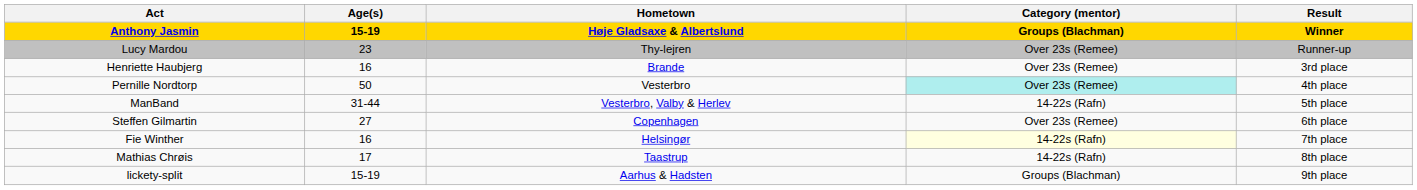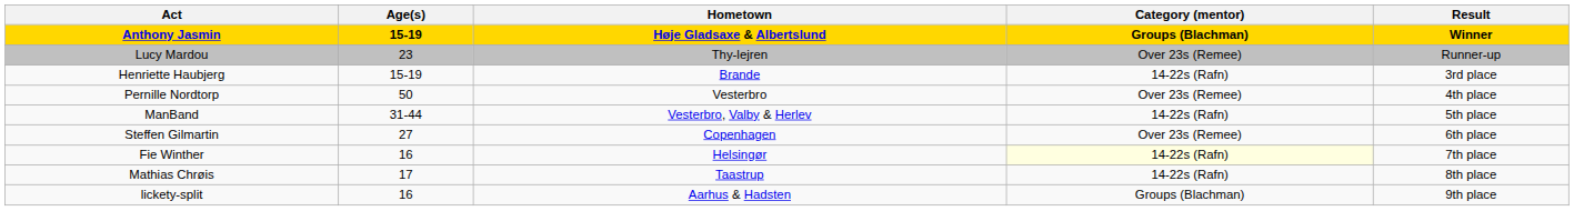 <table class="wikitable sortable" style="width:100%; text-align:center;">
 <tr>
 <th>Act</th>
 <th>Age(s)</th>
 <th>Hometown</th>
 <th>Category (mentor)</th>
 <th>Result</th>
 </tr>
 <tr style="background:gold">
 <td><strong><a href='#'>Anthony Jasmin</a></strong></td>
 <td><strong>15-19</strong></td>
 <td><strong><a href='#'>Høje Gladsaxe</a> & <a href='#'>Albertslund</a></strong></td>
 <td><strong>Groups (Blachman)</strong></td>
 <td><strong>Winner</strong></td>
 </tr>
 <tr style="background:silver">
 <td>Lucy Mardou</td>
 <td>23</td>
 <td>Thy-lejren</td>
 <td>Over 23s (Remee)</td>
 <td>Runner-up</td>
 </tr>
 <tr>
 <td>Henriette Haubjerg</td>
-<td>16</td>
+<td>15-19</td>
 <td><a href='#'>Brande</a></td>
-<td>Over 23s (Remee)</td>
+<td>14-22s (Rafn)</td>
 <td>3rd place</td>
 </tr>
 <tr>
 <td>Pernille Nordtorp</td>
 <td>50</td>
 <td>Vesterbro</td>
-<td style="background: paleturquoise;">Over 23s (Remee)</td>
+<td>Over 23s (Remee)</td>
 <td>4th place</td>
 </tr>
 <tr>
 <td>ManBand</td>
 <td>31-44</td>
 <td><a href='#'>Vesterbro</a>, <a href='#'>Valby</a> & <a href='#'>Herlev</a></td>
 <td>14-22s (Rafn)</td>
 <td>5th place</td>
 </tr>
 <tr>
 <td>Steffen Gilmartin</td>
 <td>27</td>
 <td><a href='#'>Copenhagen</a></td>
 <td>Over 23s (Remee)</td>
 <td>6th place</td>
 </tr>
 <tr>
 <td>Fie Winther</td>
 <td>16</td>
 <td><a href='#'>Helsingør</a></td>
 <td style="background: lightyellow;">14-22s (Rafn)</td>
 <td>7th place</td>
 </tr>
 <tr>
 <td>Mathias Chrøis</td>
 <td>17</td>
 <td><a href='#'>Taastrup</a></td>
 <td>14-22s (Rafn)</td>
 <td>8th place</td>
 </tr>
 <tr>
 <td>lickety-split</td>
-<td>15-19</td>
+<td>16</td>
 <td><a href='#'>Aarhus</a> & <a href='#'>Hadsten</a></td>
 <td>Groups (Blachman)</td>
 <td>9th place</td>
 </tr>
 </table>
